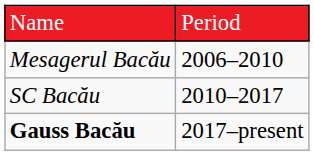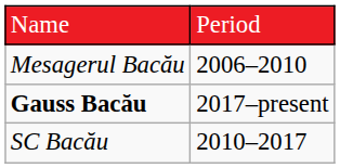 <table class="wikitable" style="text-align: left" align="right">
 <tr>
 <td style="background:#ed1c24;color:#FFFFFF;border:1px solid #000000">Name</td>
 <td style="background:#ed1c24;color:#FFFFFF;border:1px solid #000000">Period</td>
 </tr>
 <tr>
 <td align=left><em>Mesagerul Bacău</em></td>
 <td>2006–2010</td>
 </tr>
 <tr>
+<td align=left><strong>Gauss Bacău</strong></td>
+<td>2017–present</td>
+</tr>
+<tr>
 <td align=left><em>SC Bacău</em></td>
 <td>2010–2017</td>
 </tr>
-<tr>
-<td align=left><strong>Gauss Bacău</strong></td>
-<td>2017–present</td>
-</tr>
 </table>
